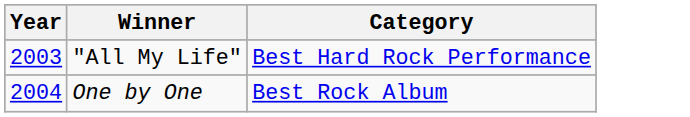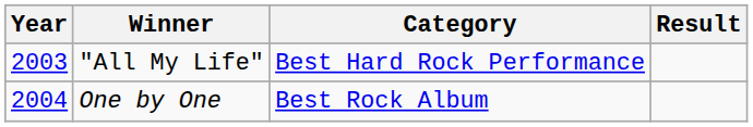 <table class="wikitable">
 <tr>
 <th>Year</th>
 <th>Winner</th>
 <th>Category</th>
+<th>Result</th>
 </tr>
 <tr>
 <td><a href='#'>2003</a></td>
 <td>"All My Life"</td>
 <td><a href='#'>Best Hard Rock Performance</a></td>
+<td></td>
 </tr>
 <tr>
 <td><a href='#'>2004</a></td>
 <td><em>One by One</em></td>
 <td><a href='#'>Best Rock Album</a></td>
+<td></td>
 </tr>
 </table>
